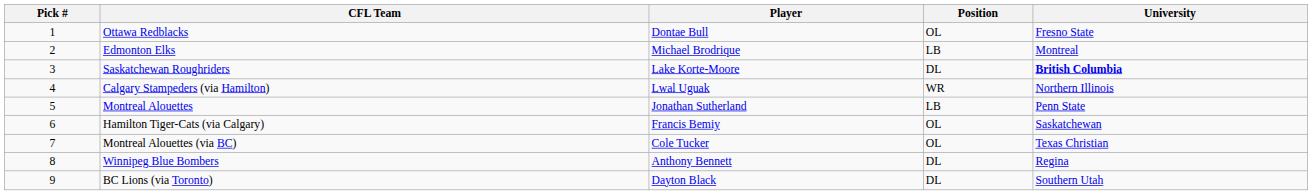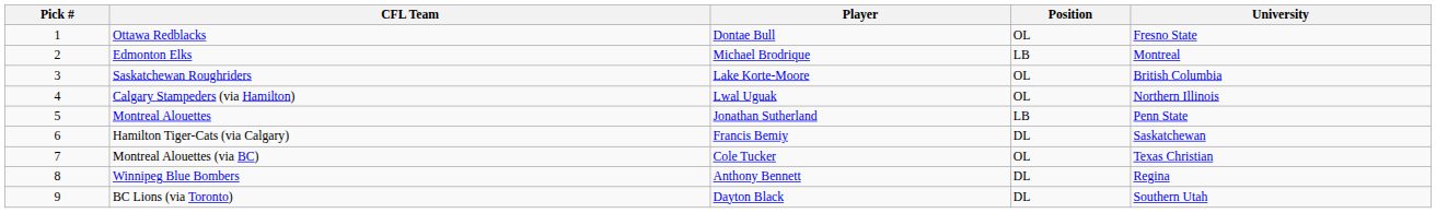 <table class="wikitable" style="width: 90%">
 <tr>
 <th width=7%>Pick #</th>
 <th width=40%>CFL Team</th>
 <th width=20%>Player</th>
 <th width=8%>Position</th>
 <th width=20%>University</th>
 </tr>
 <tr>
 <td align=center>1</td>
 <td><a href='#'>Ottawa Redblacks</a></td>
 <td><a href='#'>Dontae Bull</a></td>
 <td>OL</td>
 <td><a href='#'>Fresno State</a></td>
 </tr>
 <tr>
 <td align=center>2</td>
 <td><a href='#'>Edmonton Elks</a></td>
 <td><a href='#'>Michael Brodrique</a></td>
 <td>LB</td>
 <td><a href='#'>Montreal</a></td>
 </tr>
 <tr>
 <td align=center>3</td>
 <td><a href='#'>Saskatchewan Roughriders</a></td>
 <td><a href='#'>Lake Korte-Moore</a></td>
-<td>DL</td>
-<td><strong><a href='#'>British Columbia</a></strong></td>
+<td>OL</td>
+<td><a href='#'>British Columbia</a></td>
 </tr>
 <tr>
 <td align=center>4</td>
 <td><a href='#'>Calgary Stampeders</a> (via <a href='#'>Hamilton</a>)</td>
 <td><a href='#'>Lwal Uguak</a></td>
-<td>WR</td>
+<td>OL</td>
 <td><a href='#'>Northern Illinois</a></td>
 </tr>
 <tr>
 <td align=center>5</td>
 <td><a href='#'>Montreal Alouettes</a></td>
 <td><a href='#'>Jonathan Sutherland</a></td>
 <td>LB</td>
 <td><a href='#'>Penn State</a></td>
 </tr>
 <tr>
 <td align=center>6</td>
 <td>Hamilton Tiger-Cats (via Calgary)</td>
 <td><a href='#'>Francis Bemiy</a></td>
-<td>OL</td>
+<td>DL</td>
 <td><a href='#'>Saskatchewan</a></td>
 </tr>
 <tr>
 <td align=center>7</td>
 <td>Montreal Alouettes (via <a href='#'>BC</a>)</td>
 <td><a href='#'>Cole Tucker</a></td>
 <td>OL</td>
 <td><a href='#'>Texas Christian</a></td>
 </tr>
 <tr>
 <td align=center>8</td>
 <td><a href='#'>Winnipeg Blue Bombers</a></td>
 <td><a href='#'>Anthony Bennett</a></td>
 <td>DL</td>
 <td><a href='#'>Regina</a></td>
 </tr>
 <tr>
 <td align=center>9</td>
 <td>BC Lions (via <a href='#'>Toronto</a>)</td>
 <td><a href='#'>Dayton Black</a></td>
 <td>DL</td>
 <td><a href='#'>Southern Utah</a></td>
 </tr>
 </table>
